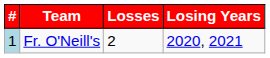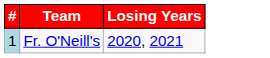 <table class="wikitable">
 <tr>
 <th style="background:red; color:white; border:1px solid black;">#</th>
 <th style="background:red; color:white; border:1px solid black;"><strong>Team</strong></th>
-<th style="background:red; color:white; border:1px solid black;"><strong>Losses</strong></th>
 <th style="background:red; color:white; border:1px solid black;"><strong>Losing Years</strong></th>
 </tr>
 <tr>
 <td style="background: lightblue;">1</td>
 <td><a href='#'>Fr. O'Neill's</a></td>
-<td>2</td>
 <td><a href='#'>2020</a>, <a href='#'>2021</a></td>
 </tr>
 </table>
